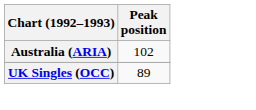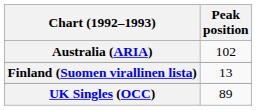 <table class="wikitable sortable plainrowheaders" style="text-align:center">
 <tr>
 <th>Chart (1992–1993)</th>
 <th>Peak<br>position</th>
 </tr>
 <tr>
 <th scope="row">Australia (<a href='#'>ARIA</a>)</th>
 <td>102</td>
 </tr>
 <tr>
 </tr>
 <tr>
 </tr>
 <tr>
+<th scope="row">Finland (<a href='#'>Suomen virallinen lista</a>)</th>
+<td>13</td>
+</tr>
+<tr>
 </tr>
 <tr>
 </tr>
 <tr>
 <th scope="row"><a href='#'>UK Singles</a> (<a href='#'>OCC</a>)</th>
 <td>89</td>
 </tr>
 </table>
